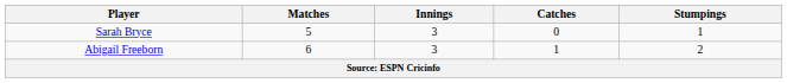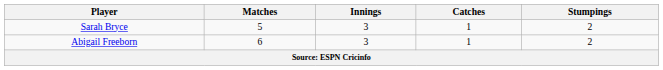 <table class="wikitable" style="text-align:center; width:55%;">
 <tr>
 <th>Player</th>
 <th>Matches</th>
 <th>Innings</th>
 <th>Catches</th>
 <th>Stumpings</th>
 </tr>
 <tr>
 <td><a href='#'>Sarah Bryce</a></td>
 <td>5</td>
 <td>3</td>
-<td>0</td>
 <td>1</td>
+<td>2</td>
 </tr>
 <tr>
 <td><a href='#'>Abigail Freeborn</a></td>
 <td>6</td>
 <td>3</td>
 <td>1</td>
 <td>2</td>
 </tr>
 <tr>
 <th colspan="5"><small>Source: ESPN Cricinfo </small></th>
 </tr>
 </table>
